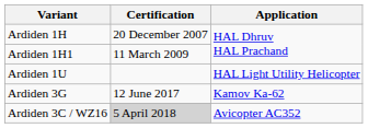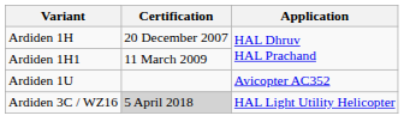 <table class="wikitable sortable">
 <tr>
 <th>Variant</th>
 <th>Certification</th>
 <th>Application</th>
 </tr>
 <tr>
 <td>Ardiden 1H</td>
 <td>20 December 2007</td>
 <td rowspan=2><a href='#'>HAL Dhruv</a><br><a href='#'>HAL Prachand</a></td>
 </tr>
 <tr>
 <td>Ardiden 1H1</td>
 <td>11 March 2009</td>
 </tr>
 <tr>
 <td>Ardiden 1U</td>
 <td></td>
-<td><a href='#'>HAL Light Utility Helicopter</a></td>
-</tr>
-<tr>
-<td>Ardiden 3G</td>
-<td>12 June 2017</td>
-<td><a href='#'>Kamov Ka-62</a></td>
+<td><a href='#'>Avicopter AC352</a></td>
 </tr>
 <tr>
 <td>Ardiden 3C / WZ16</td>
 <td style="background: lightgrey;">5 April 2018</td>
-<td><a href='#'>Avicopter AC352</a></td>
+<td><a href='#'>HAL Light Utility Helicopter</a></td>
 </tr>
 </table>
